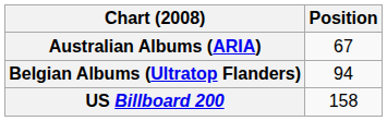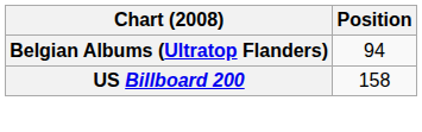 <table class="wikitable sortable plainrowheaders" style="text-align:center">
 <tr>
 <th scope="col">Chart (2008)</th>
 <th scope="col">Position</th>
-</tr>
-<tr>
-<th scope="row">Australian Albums (<a href='#'>ARIA</a>)</th>
-<td>67</td>
 </tr>
 <tr>
 <th scope="row">Belgian Albums (<a href='#'>Ultratop</a> Flanders)</th>
 <td>94</td>
 </tr>
 <tr>
 <th scope="row">US <em><a href='#'>Billboard 200</a></em></th>
 <td>158</td>
 </tr>
 </table>
